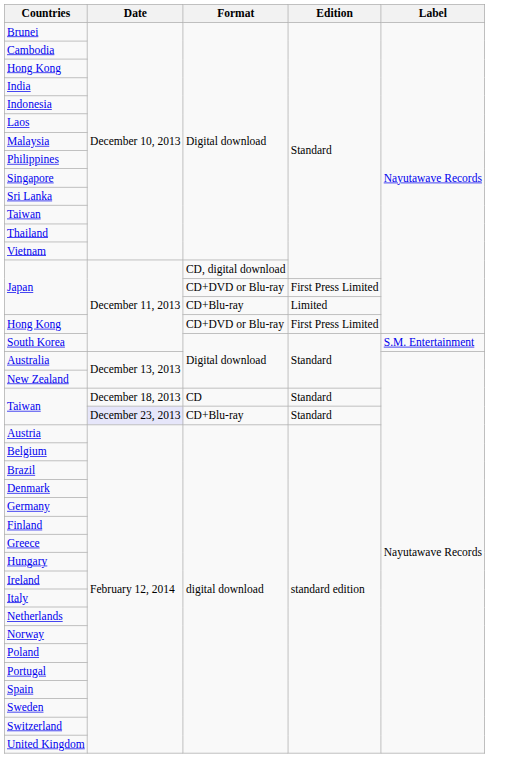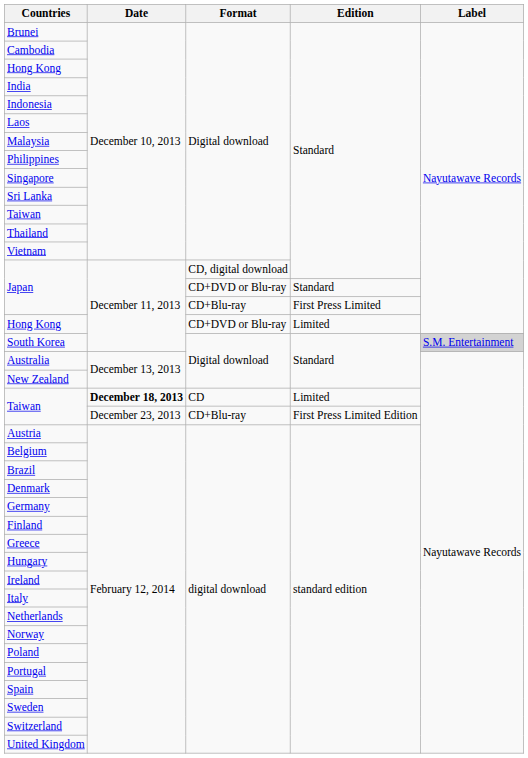 <table class="wikitable">
 <tr>
 <th>Countries</th>
 <th>Date</th>
 <th>Format</th>
 <th>Edition</th>
 <th>Label</th>
 </tr>
 <tr>
 <td><a href='#'>Brunei</a></td>
 <td rowspan="13">December 10, 2013</td>
 <td rowspan="13">Digital download</td>
 <td rowspan="14">Standard</td>
 <td rowspan="17"><a href='#'>Nayutawave Records</a></td>
 </tr>
 <tr>
 <td><a href='#'>Cambodia</a></td>
 </tr>
 <tr>
 <td><a href='#'>Hong Kong</a></td>
 </tr>
 <tr>
 <td><a href='#'>India</a></td>
 </tr>
 <tr>
 <td><a href='#'>Indonesia</a></td>
 </tr>
 <tr>
 <td><a href='#'>Laos</a></td>
 </tr>
 <tr>
 <td><a href='#'>Malaysia</a></td>
 </tr>
 <tr>
 <td><a href='#'>Philippines</a></td>
 </tr>
 <tr>
 <td><a href='#'>Singapore</a></td>
 </tr>
 <tr>
 <td><a href='#'>Sri Lanka</a></td>
 </tr>
 <tr>
 <td><a href='#'>Taiwan</a></td>
 </tr>
 <tr>
 <td><a href='#'>Thailand</a></td>
 </tr>
 <tr>
 <td><a href='#'>Vietnam</a></td>
 </tr>
 <tr>
 <td rowspan="3"><a href='#'>Japan</a></td>
 <td rowspan="5">December 11, 2013</td>
 <td>CD, digital download</td>
 </tr>
 <tr>
 <td>CD+DVD or Blu-ray</td>
-<td>First Press Limited</td>
+<td>Standard</td>
 </tr>
 <tr>
 <td>CD+Blu-ray</td>
-<td>Limited</td>
+<td>First Press Limited</td>
 </tr>
 <tr>
 <td><a href='#'>Hong Kong</a></td>
 <td>CD+DVD or Blu-ray</td>
-<td>First Press Limited</td>
+<td>Limited</td>
 </tr>
 <tr>
 <td><a href='#'>South Korea</a></td>
 <td rowspan="3">Digital download</td>
 <td rowspan="3">Standard</td>
-<td><a href='#'>S.M. Entertainment</a></td>
+<td style="background: lightgrey;"><a href='#'>S.M. Entertainment</a></td>
 </tr>
 <tr>
 <td><a href='#'>Australia</a></td>
 <td rowspan="2">December 13, 2013</td>
 <td rowspan="22">Nayutawave Records</td>
 </tr>
 <tr>
 <td><a href='#'>New Zealand</a></td>
 </tr>
 <tr>
 <td rowspan="2"><a href='#'>Taiwan</a></td>
-<td>December 18, 2013</td>
+<td><strong>December 18, 2013</strong></td>
 <td>CD</td>
-<td>Standard</td>
+<td>Limited</td>
 </tr>
 <tr>
-<td style="background: lavender;">December 23, 2013</td>
+<td>December 23, 2013</td>
 <td>CD+Blu-ray</td>
-<td>Standard</td>
+<td>First Press Limited Edition</td>
 </tr>
 <tr>
 <td><a href='#'>Austria</a></td>
 <td rowspan="18">February 12, 2014</td>
 <td rowspan="18">digital download</td>
 <td rowspan="18">standard edition</td>
 </tr>
 <tr>
 <td><a href='#'>Belgium</a></td>
 </tr>
 <tr>
 <td><a href='#'>Brazil</a></td>
 </tr>
 <tr>
 <td><a href='#'>Denmark</a></td>
 </tr>
 <tr>
 <td><a href='#'>Germany</a></td>
 </tr>
 <tr>
 <td><a href='#'>Finland</a></td>
 </tr>
 <tr>
 <td><a href='#'>Greece</a></td>
 </tr>
 <tr>
 <td><a href='#'>Hungary</a></td>
 </tr>
 <tr>
 <td><a href='#'>Ireland</a></td>
 </tr>
 <tr>
 <td><a href='#'>Italy</a></td>
 </tr>
 <tr>
 <td><a href='#'>Netherlands</a></td>
 </tr>
 <tr>
 <td><a href='#'>Norway</a></td>
 </tr>
 <tr>
 <td><a href='#'>Poland</a></td>
 </tr>
 <tr>
 <td><a href='#'>Portugal</a></td>
 </tr>
 <tr>
 <td><a href='#'>Spain</a></td>
 </tr>
 <tr>
 <td><a href='#'>Sweden</a></td>
 </tr>
 <tr>
 <td><a href='#'>Switzerland</a></td>
 </tr>
 <tr>
 <td><a href='#'>United Kingdom</a></td>
 </tr>
 </table>
